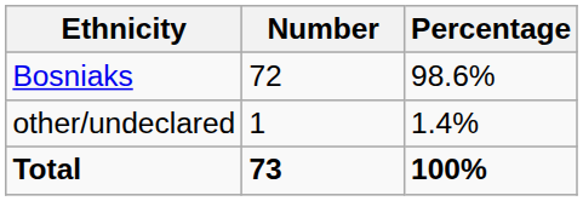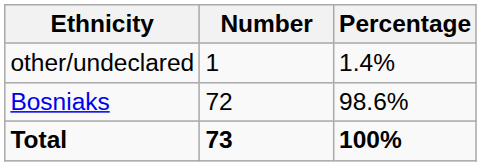 <table class="wikitable">
 <tr>
 <th width="100px">Ethnicity</th>
 <th width="80px">Number</th>
 <th width="80px">Percentage</th>
 </tr>
 <tr>
+<td>other/undeclared</td>
+<td>1</td>
+<td>1.4%</td>
+</tr>
+<tr>
 <td><a href='#'>Bosniaks</a></td>
 <td>72</td>
 <td>98.6%</td>
-</tr>
-<tr>
-<td>other/undeclared</td>
-<td>1</td>
-<td>1.4%</td>
 </tr>
 <tr>
 <td><strong>Total</strong></td>
 <td><strong>73</strong></td>
 <td><strong>100%</strong></td>
 </tr>
 </table>
